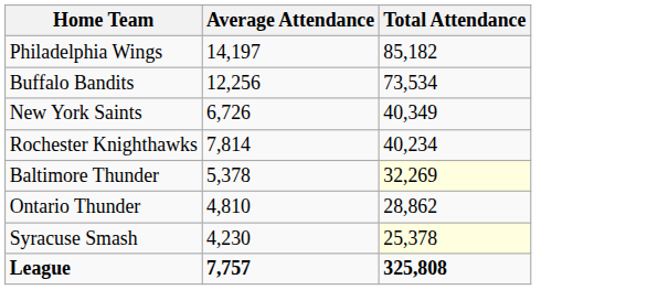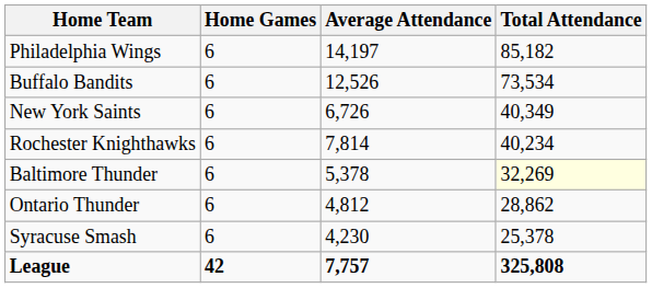 <table class="wikitable sortable">
 <tr>
 <th>Home Team</th>
+<th>Home Games</th>
 <th>Average Attendance</th>
 <th>Total Attendance</th>
 </tr>
 <tr>
 <td>Philadelphia Wings</td>
+<td>6</td>
 <td>14,197</td>
 <td>85,182</td>
 </tr>
 <tr>
 <td>Buffalo Bandits</td>
-<td>12,256</td>
+<td>6</td>
+<td>12,526</td>
 <td>73,534</td>
 </tr>
 <tr>
 <td>New York Saints</td>
+<td>6</td>
 <td>6,726</td>
 <td>40,349</td>
 </tr>
 <tr>
 <td>Rochester Knighthawks</td>
+<td>6</td>
 <td>7,814</td>
 <td>40,234</td>
 </tr>
 <tr>
 <td>Baltimore Thunder</td>
+<td>6</td>
 <td>5,378</td>
 <td style="background: lightyellow;">32,269</td>
 </tr>
 <tr>
 <td>Ontario Thunder</td>
-<td>4,810</td>
+<td>6</td>
+<td>4,812</td>
 <td>28,862</td>
 </tr>
 <tr>
 <td>Syracuse Smash</td>
+<td>6</td>
 <td>4,230</td>
-<td style="background: lightyellow;">25,378</td>
+<td>25,378</td>
 </tr>
 <tr class="sortbottom">
 <td><strong>League</strong></td>
+<td><strong>42</strong></td>
 <td><strong>7,757</strong></td>
 <td><strong>325,808</strong></td>
 </tr>
 </table>
